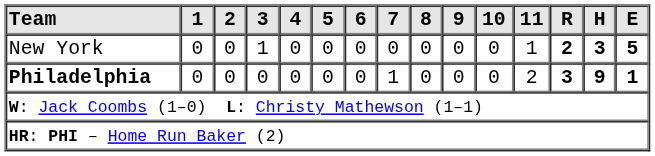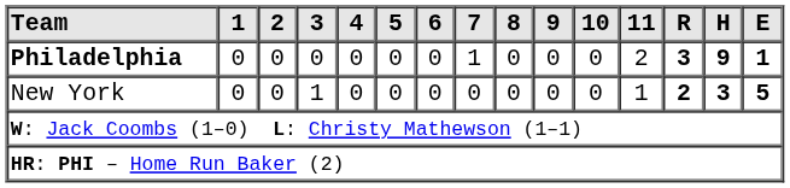 <table border=1 cellspacing=0 width=425 style="margin-left:3em;">
 <tr style="text-align:center; background-color:#e6e6e6;">
 <th align=left width=125>Team</th>
 <th width=25>1</th>
 <th width=25>2</th>
 <th width=25>3</th>
 <th width=25>4</th>
 <th width=25>5</th>
 <th width=25>6</th>
 <th width=25>7</th>
 <th width=25>8</th>
 <th width=25>9</th>
 <th width=25>10</th>
 <th width=25>11</th>
 <th width=25>R</th>
 <th width=25>H</th>
 <th width=25>E</th>
 </tr>
 <tr style="text-align:center;">
+<td align=left><strong>Philadelphia</strong></td>
+<td>0</td>
+<td>0</td>
+<td>0</td>
+<td>0</td>
+<td>0</td>
+<td>0</td>
+<td>1</td>
+<td>0</td>
+<td>0</td>
+<td>0</td>
+<td>2</td>
+<td><strong>3</strong></td>
+<td><strong>9</strong></td>
+<td><strong>1</strong></td>
+</tr>
+<tr style="text-align:center;">
 <td align=left>New York</td>
 <td>0</td>
 <td>0</td>
 <td>1</td>
 <td>0</td>
 <td>0</td>
 <td>0</td>
 <td>0</td>
 <td>0</td>
 <td>0</td>
 <td>0</td>
 <td>1</td>
 <td><strong>2</strong></td>
 <td><strong>3</strong></td>
 <td><strong>5</strong></td>
 </tr>
-<tr style="text-align:center;">
-<td align=left><strong>Philadelphia</strong></td>
-<td>0</td>
-<td>0</td>
-<td>0</td>
-<td>0</td>
-<td>0</td>
-<td>0</td>
-<td>1</td>
-<td>0</td>
-<td>0</td>
-<td>0</td>
-<td>2</td>
-<td><strong>3</strong></td>
-<td><strong>9</strong></td>
-<td><strong>1</strong></td>
-</tr>
 <tr style="text-align:left;">
 <td colspan=15><small><strong>W</strong>: <a href='#'>Jack Coombs</a> (1–0)  <strong>L</strong>: <a href='#'>Christy Mathewson</a> (1–1)</small></td>
 </tr>
 <tr style="text-align:left;">
 <td colspan=15><small><strong>HR</strong>: <strong>PHI</strong> – <a href='#'>Home Run Baker</a> (2)</small></td>
 </tr>
 </table>
